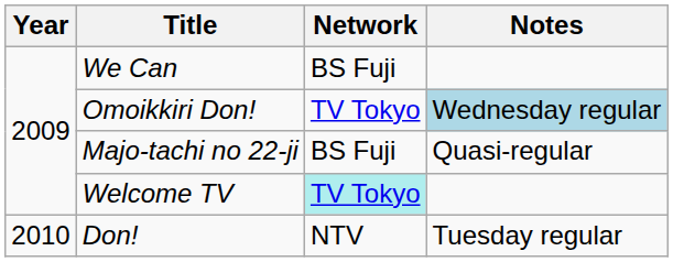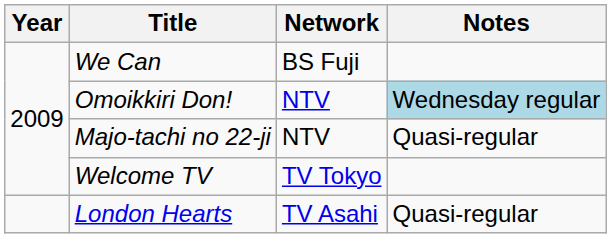 <table class="wikitable">
 <tr>
 <th>Year</th>
 <th>Title</th>
 <th>Network</th>
 <th>Notes</th>
 </tr>
 <tr>
 <td rowspan="4">2009</td>
 <td><em>We Can</em></td>
 <td>BS Fuji</td>
 <td></td>
 </tr>
 <tr>
 <td><em>Omoikkiri Don!</em></td>
-<td><a href='#'>TV Tokyo</a></td>
+<td><a href='#'>NTV</a></td>
 <td style="background: lightblue;">Wednesday regular</td>
 </tr>
 <tr>
 <td><em>Majo-tachi no 22-ji</em></td>
-<td>BS Fuji</td>
+<td>NTV</td>
 <td>Quasi-regular</td>
 </tr>
 <tr>
 <td><em>Welcome TV</em></td>
-<td style="background: paleturquoise;"><a href='#'>TV Tokyo</a></td>
+<td><a href='#'>TV Tokyo</a></td>
 <td></td>
 </tr>
 <tr>
-<td>2010</td>
-<td><em>Don!</em></td>
-<td>NTV</td>
-<td>Tuesday regular</td>
+<td></td>
+<td><em><a href='#'>London Hearts</a></em></td>
+<td><a href='#'>TV Asahi</a></td>
+<td>Quasi-regular</td>
 </tr>
 </table>
